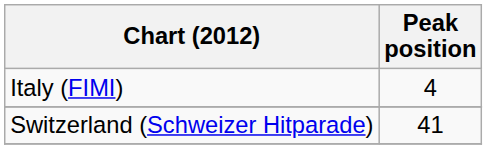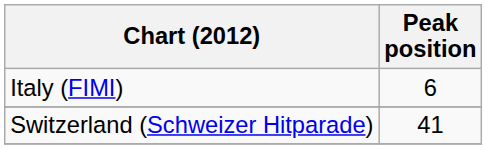 <table class="wikitable sortable">
 <tr>
 <th>Chart (2012)</th>
 <th>Peak<br>position</th>
 </tr>
 <tr>
 <td>Italy (<a href='#'>FIMI</a>)</td>
-<td align="center">4</td>
+<td align="center">6</td>
 </tr>
 <tr>
 </tr>
 <tr>
 <td>Switzerland (<a href='#'>Schweizer Hitparade</a>)</td>
 <td align="center">41</td>
 </tr>
 <tr>
 </tr>
 </table>
